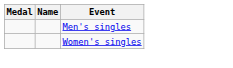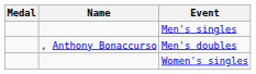 <table class="wikitable sortable" style="font-size:90%">
 <tr>
 <th>Medal</th>
 <th>Name</th>
 <th>Event</th>
 </tr>
 <tr>
 <td></td>
 <td></td>
 <td><a href='#'>Men's singles</a></td>
 </tr>
 <tr>
 <td></td>
+<td>, <a href='#'>Anthony Bonaccurso</a></td>
+<td><a href='#'>Men's doubles</a></td>
+</tr>
+<tr>
+<td></td>
 <td></td>
 <td><a href='#'>Women's singles</a></td>
 </tr>
 </table>
